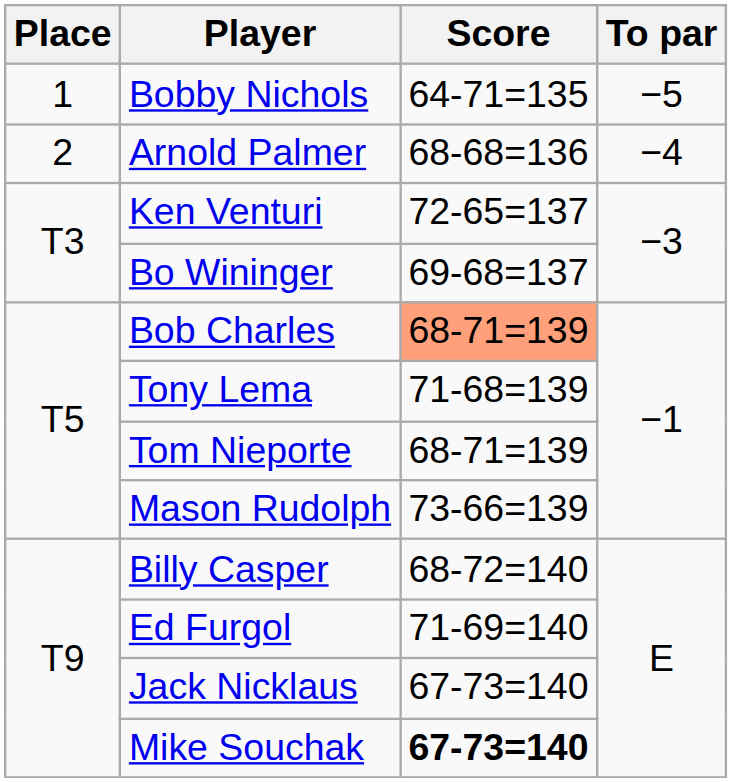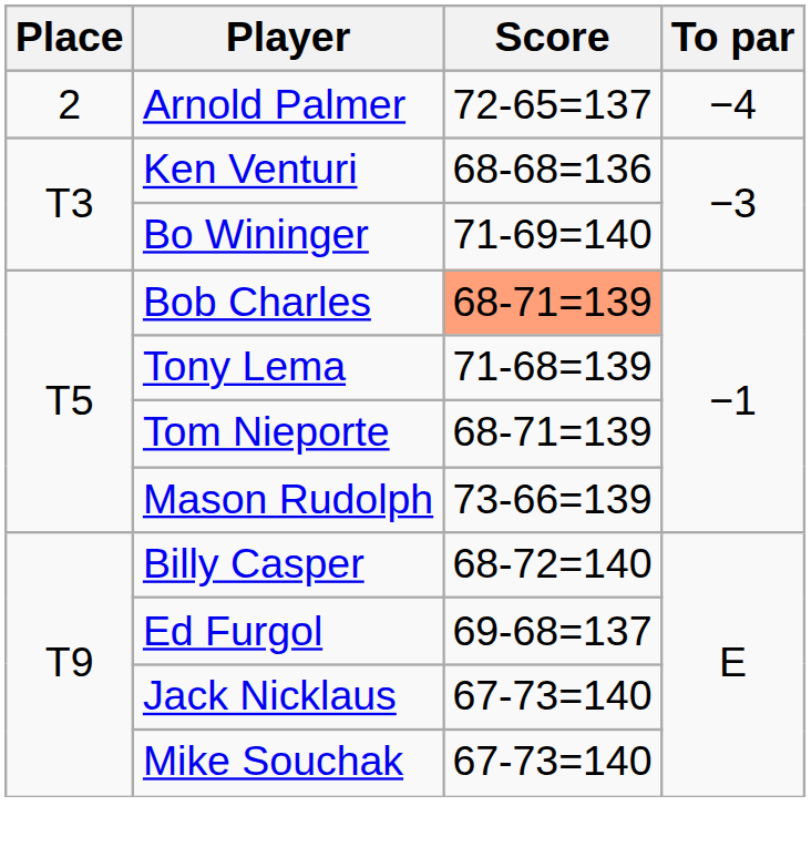 <table class=wikitable>
 <tr>
 <th>Place</th>
 <th>Player</th>
 <th>Score</th>
 <th>To par</th>
 </tr>
 <tr>
-<td align=center>1</td>
-<td> <a href='#'>Bobby Nichols</a></td>
-<td>64-71=135</td>
-<td align=center>−5</td>
-</tr>
-<tr>
 <td align=center>2</td>
 <td> <a href='#'>Arnold Palmer</a></td>
-<td>68-68=136</td>
+<td>72-65=137</td>
 <td align=center>−4</td>
 </tr>
 <tr>
 <td rowspan=2 align=center>T3</td>
 <td> <a href='#'>Ken Venturi</a></td>
-<td>72-65=137</td>
+<td>68-68=136</td>
 <td rowspan=2 align=center>−3</td>
 </tr>
 <tr>
 <td> <a href='#'>Bo Wininger</a></td>
-<td>69-68=137</td>
+<td>71-69=140</td>
 </tr>
 <tr>
 <td rowspan=4 align=center>T5</td>
 <td> <a href='#'>Bob Charles</a></td>
 <td style="background: lightsalmon;">68-71=139</td>
 <td rowspan=4 align=center>−1</td>
 </tr>
 <tr>
 <td> <a href='#'>Tony Lema</a></td>
 <td>71-68=139</td>
 </tr>
 <tr>
 <td> <a href='#'>Tom Nieporte</a></td>
 <td>68-71=139</td>
 </tr>
 <tr>
 <td> <a href='#'>Mason Rudolph</a></td>
 <td>73-66=139</td>
 </tr>
 <tr>
 <td rowspan=4 align=center>T9</td>
 <td> <a href='#'>Billy Casper</a></td>
 <td>68-72=140</td>
 <td rowspan=4 align=center>E</td>
 </tr>
 <tr>
 <td> <a href='#'>Ed Furgol</a></td>
-<td>71-69=140</td>
+<td>69-68=137</td>
 </tr>
 <tr>
 <td> <a href='#'>Jack Nicklaus</a></td>
 <td>67-73=140</td>
 </tr>
 <tr>
 <td> <a href='#'>Mike Souchak</a></td>
-<td><strong>67-73=140</strong></td>
+<td>67-73=140</td>
 </tr>
 </table>
